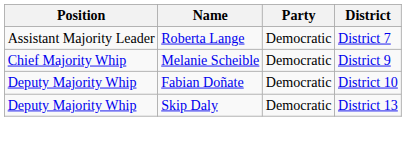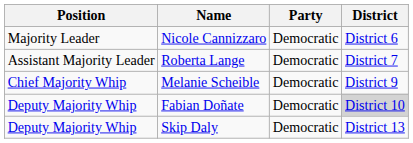 <table class=wikitable>
 <tr>
 <th>Position</th>
 <th>Name</th>
 <th>Party</th>
 <th>District</th>
+</tr>
+<tr>
+<td>Majority Leader</td>
+<td><a href='#'>Nicole Cannizzaro</a></td>
+<td>Democratic</td>
+<td><a href='#'>District 6</a></td>
 </tr>
 <tr>
 <td>Assistant Majority Leader</td>
 <td><a href='#'>Roberta Lange</a></td>
 <td>Democratic</td>
 <td><a href='#'>District 7</a></td>
 </tr>
 <tr>
 <td><a href='#'>Chief Majority Whip</a></td>
 <td><a href='#'>Melanie Scheible</a></td>
 <td>Democratic</td>
 <td><a href='#'>District 9</a></td>
 </tr>
 <tr>
 <td><a href='#'>Deputy Majority Whip</a></td>
 <td><a href='#'>Fabian Doñate</a></td>
 <td>Democratic</td>
-<td><a href='#'>District 10</a></td>
+<td style="background: lightgrey;"><a href='#'>District 10</a></td>
 </tr>
 <tr>
 <td><a href='#'>Deputy Majority Whip</a></td>
 <td><a href='#'>Skip Daly</a></td>
 <td>Democratic</td>
 <td><a href='#'>District 13</a></td>
 </tr>
 </table>
